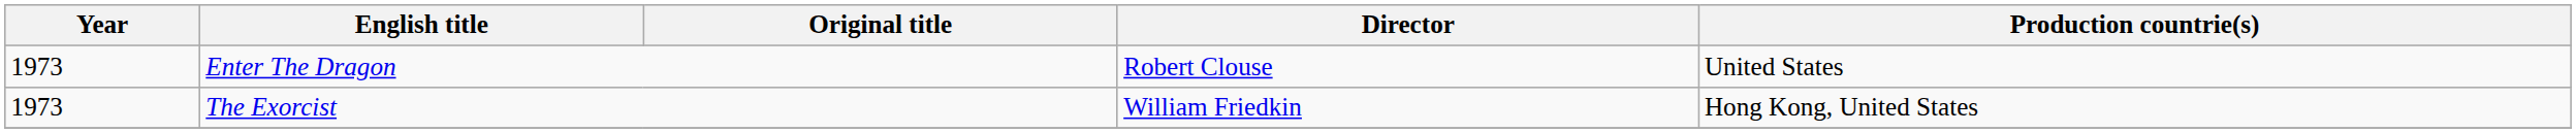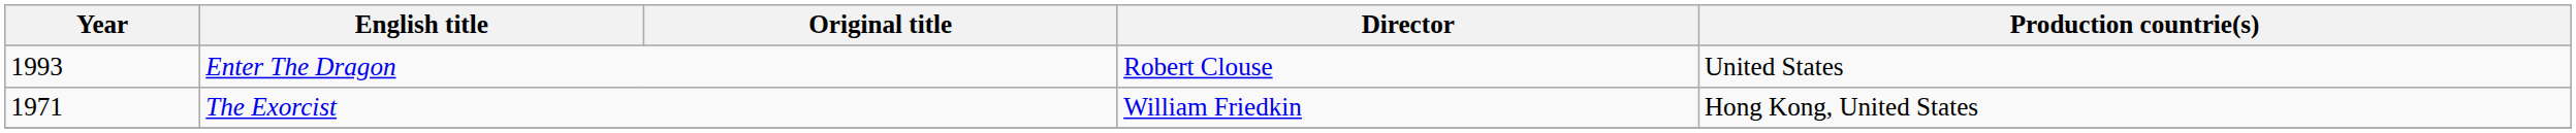 <table class="sortable wikitable" style="width:100%; margin-bottom:4px" cellpadding="5">
 <tr>
 <th scope="col">Year</th>
 <th scope="col">English title</th>
 <th scope="col">Original title</th>
 <th scope="col">Director</th>
 <th scope="col">Production countrie(s)</th>
 </tr>
 <tr>
-<td>1973</td>
+<td>1993</td>
 <td colspan=2><em><a href='#'>Enter The Dragon</a></em></td>
 <td><a href='#'>Robert Clouse</a></td>
 <td>United States</td>
 </tr>
 <tr>
-<td>1973</td>
+<td>1971</td>
 <td colspan=2><em><a href='#'>The Exorcist</a></em></td>
 <td><a href='#'>William Friedkin</a></td>
 <td>Hong Kong, United States</td>
 </tr>
 <tr>
 </tr>
 </table>
